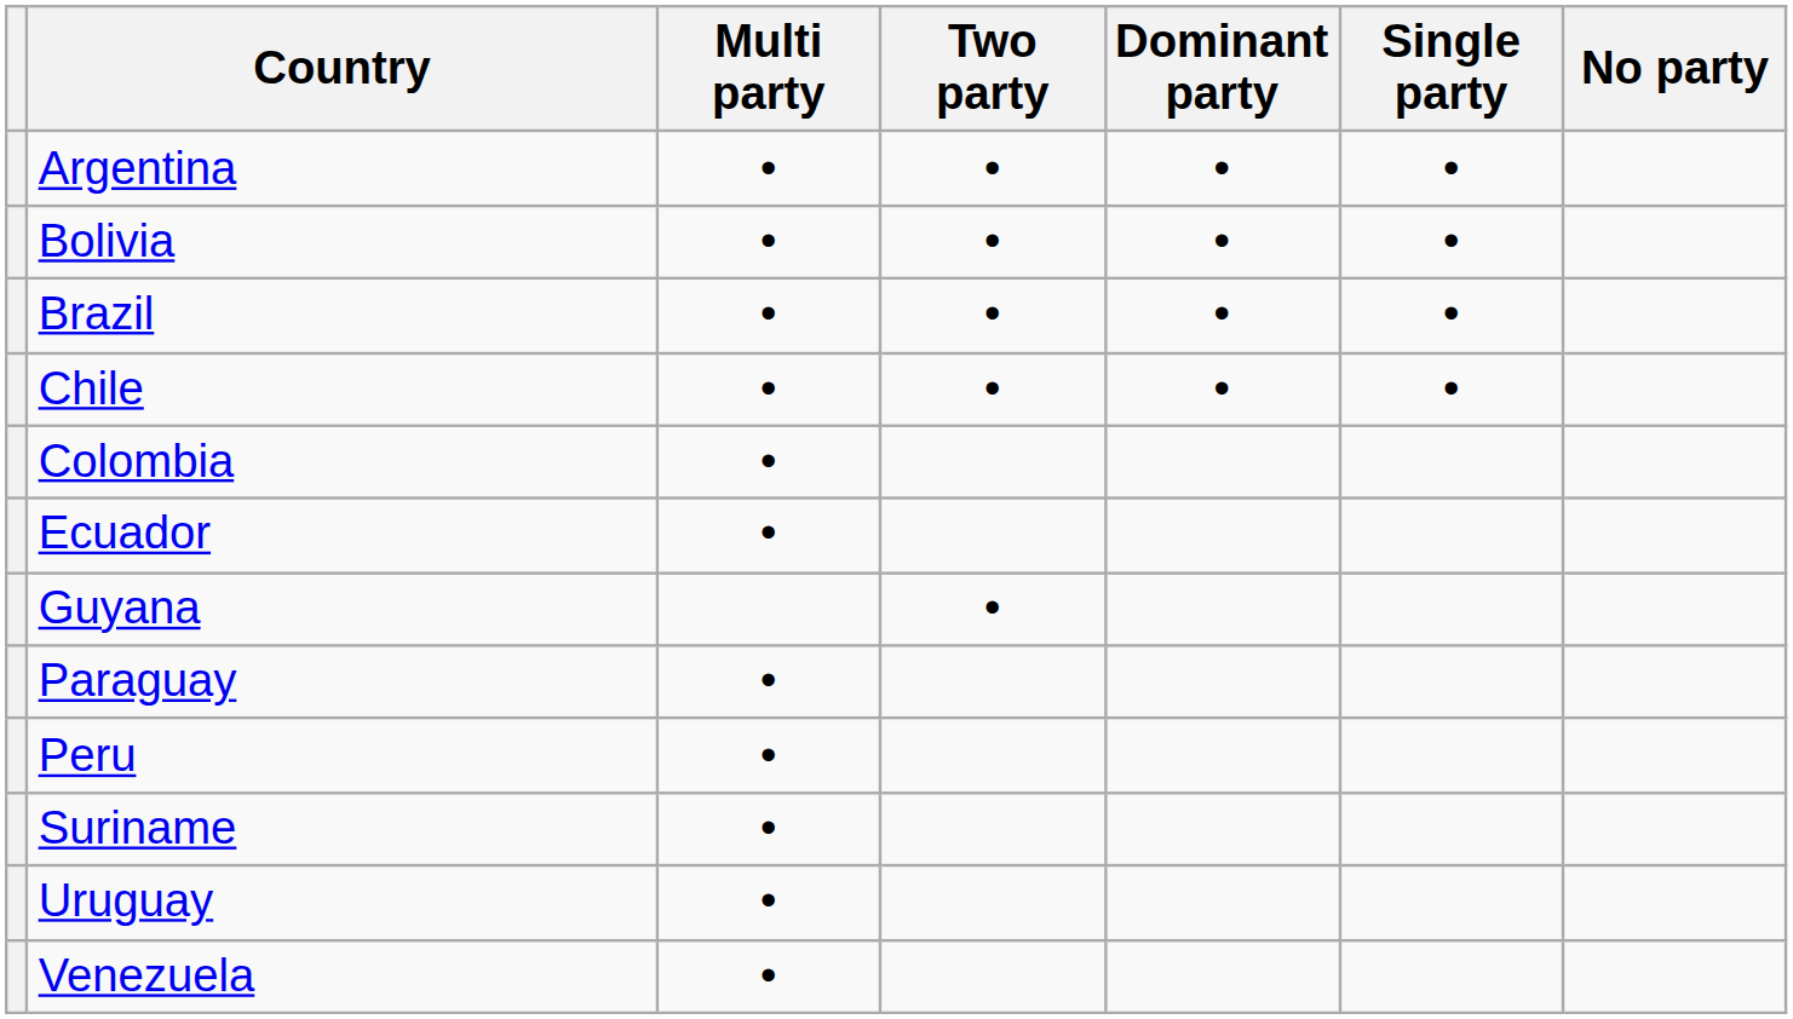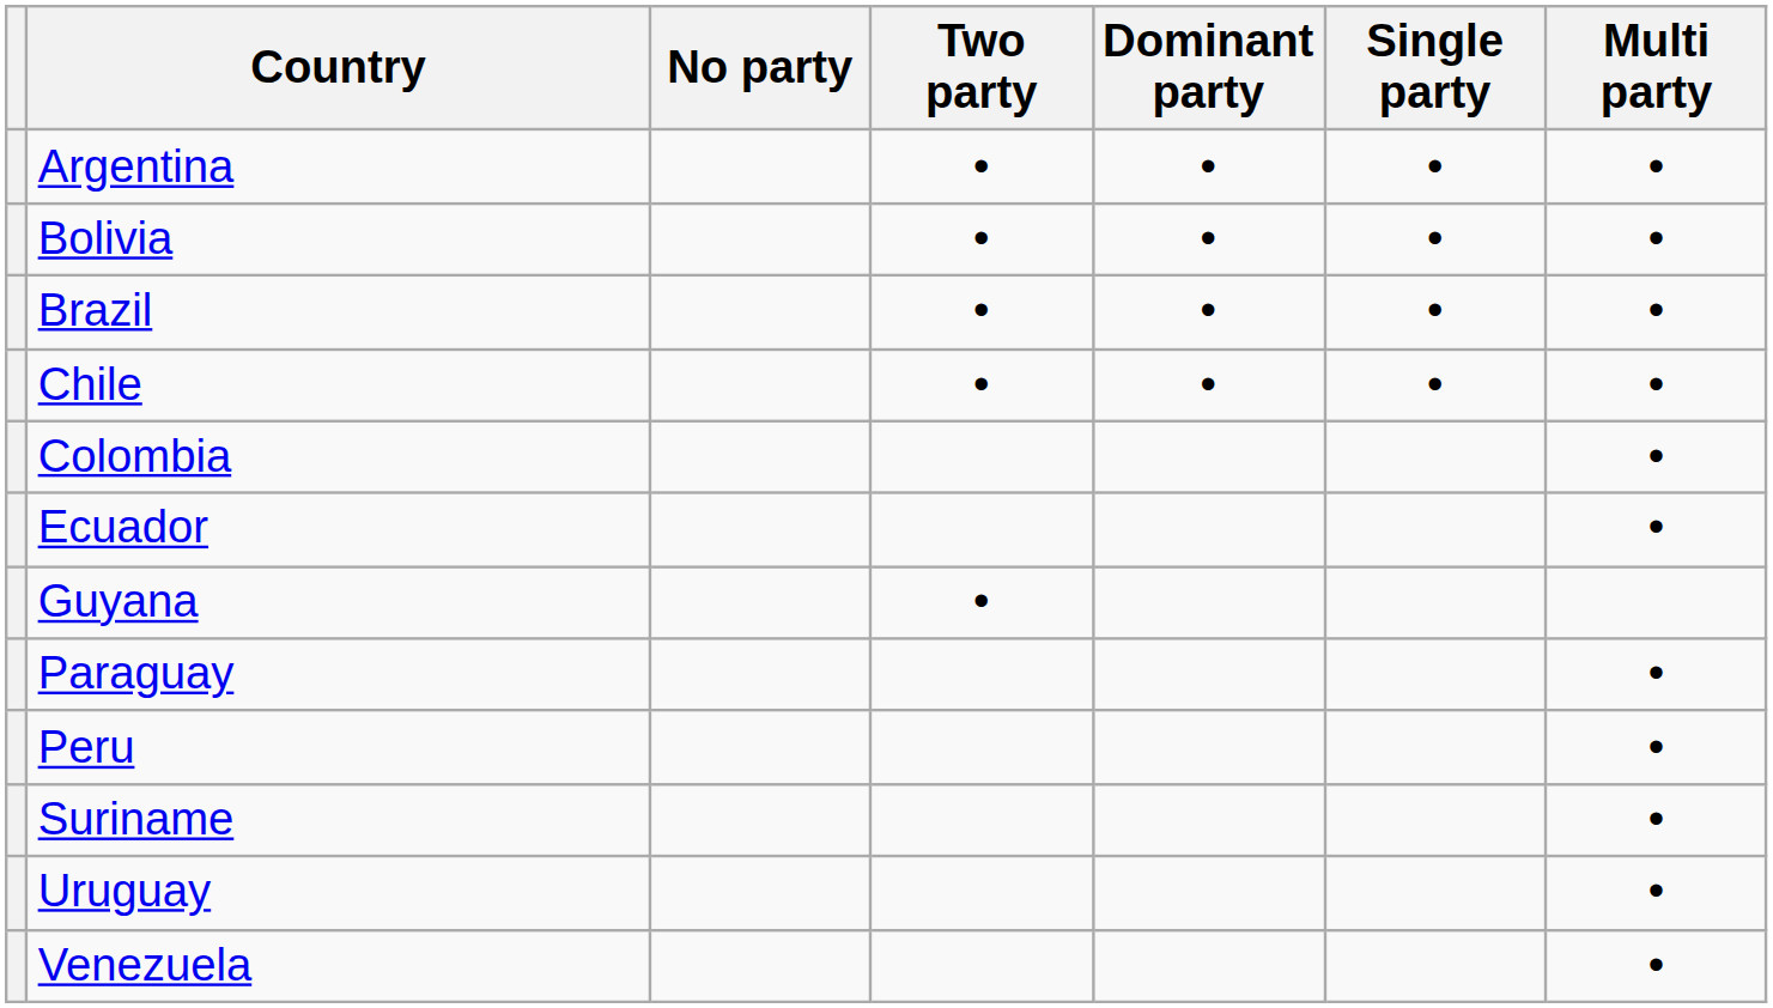 <table class="wikitable" style="text-align:center">
 <tr>
 <th></th>
 <th width="210">Country</th>
-<th width="70">Multi party</th>
+<th width="70">No party</th>
 <th width="70">Two party</th>
 <th width="70">Dominant party</th>
 <th width="70">Single party</th>
-<th width="70">No party</th>
+<th width="70">Multi party</th>
 </tr>
 <tr>
 <th></th>
 <td style="text-align:left"><a href='#'>Argentina</a></td>
+<td></td>
 <td>•</td>
 <td>•</td>
 <td>•</td>
 <td>•</td>
-<td></td>
 </tr>
 <tr>
 <th></th>
 <td style="text-align:left"><a href='#'>Bolivia</a></td>
+<td></td>
 <td>•</td>
 <td>•</td>
 <td>•</td>
 <td>•</td>
-<td></td>
 </tr>
 <tr>
 <th></th>
 <td style="text-align:left"><a href='#'>Brazil</a></td>
+<td></td>
 <td>•</td>
 <td>•</td>
 <td>•</td>
 <td>•</td>
-<td></td>
 </tr>
 <tr>
 <th></th>
 <td style="text-align:left"><a href='#'>Chile</a></td>
+<td></td>
 <td>•</td>
 <td>•</td>
 <td>•</td>
 <td>•</td>
-<td></td>
 </tr>
 <tr>
 <th></th>
 <td style="text-align:left"><a href='#'>Colombia</a></td>
-<td>•</td>
 <td></td>
 <td></td>
 <td></td>
 <td></td>
+<td>•</td>
 </tr>
 <tr>
 <th></th>
 <td style="text-align:left"><a href='#'>Ecuador</a></td>
-<td>•</td>
 <td></td>
 <td></td>
 <td></td>
 <td></td>
+<td>•</td>
 </tr>
 <tr>
 <th></th>
 <td style="text-align:left"><a href='#'>Guyana</a></td>
 <td></td>
 <td>•</td>
 <td></td>
 <td></td>
 <td></td>
 </tr>
 <tr>
 <th></th>
 <td style="text-align:left"><a href='#'>Paraguay</a></td>
-<td>•</td>
 <td></td>
 <td></td>
 <td></td>
 <td></td>
+<td>•</td>
 </tr>
 <tr>
 <th></th>
 <td style="text-align:left"><a href='#'>Peru</a></td>
-<td>•</td>
 <td></td>
 <td></td>
 <td></td>
 <td></td>
+<td>•</td>
 </tr>
 <tr>
 <th></th>
 <td style="text-align:left"><a href='#'>Suriname</a></td>
-<td>•</td>
 <td></td>
 <td></td>
 <td></td>
 <td></td>
+<td>•</td>
 </tr>
 <tr>
 <th></th>
 <td style="text-align:left"><a href='#'>Uruguay</a></td>
-<td>•</td>
 <td></td>
 <td></td>
 <td></td>
 <td></td>
+<td>•</td>
 </tr>
 <tr>
 <th></th>
 <td style="text-align:left"><a href='#'>Venezuela</a></td>
-<td>•</td>
 <td></td>
 <td></td>
 <td></td>
 <td></td>
+<td>•</td>
 </tr>
 </table>
